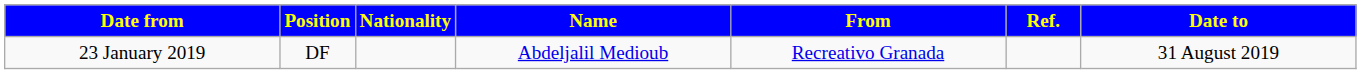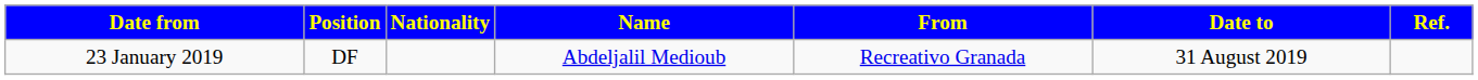 <table class="wikitable" style="text-align:center; font-size:90%; ">
 <tr>
 <th style="background:#0000FF; color:#ffff00; width:200px;">Date from</th>
 <th style="background:#0000FF; color:#ffff00; width:50px;">Position</th>
 <th style="background:#0000FF; color:#ffff00; width:50px;">Nationality</th>
 <th style="background:#0000FF; color:#ffff00; width:200px;">Name</th>
 <th style="background:#0000FF; color:#ffff00; width:200px;">From</th>
+<th style="background:#0000FF; color:#ffff00; width:200px;">Date to</th>
 <th style="background:#0000FF; color:#ffff00; width:50px;">Ref.</th>
-<th style="background:#0000FF; color:#ffff00; width:200px;">Date to</th>
 </tr>
 <tr>
 <td>23 January 2019</td>
 <td>DF</td>
 <td></td>
 <td><a href='#'>Abdeljalil Medioub</a></td>
 <td><a href='#'>Recreativo Granada</a></td>
+<td>31 August 2019</td>
 <td></td>
-<td>31 August 2019</td>
 </tr>
 </table>
